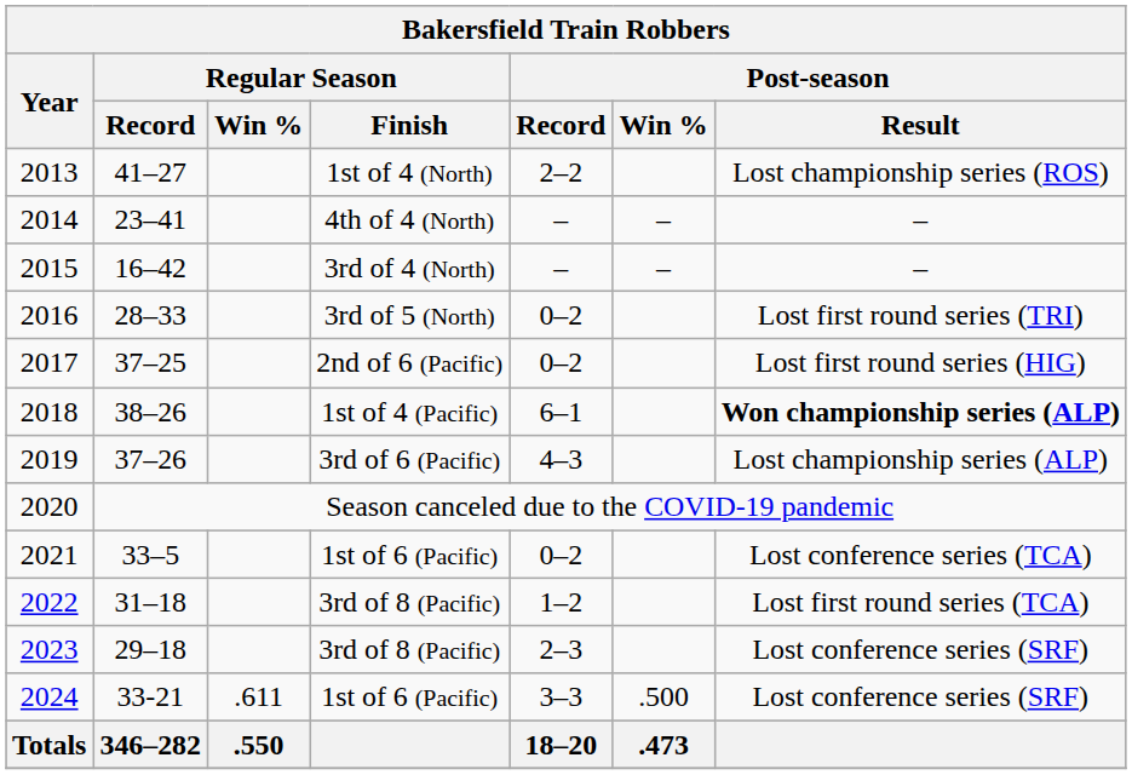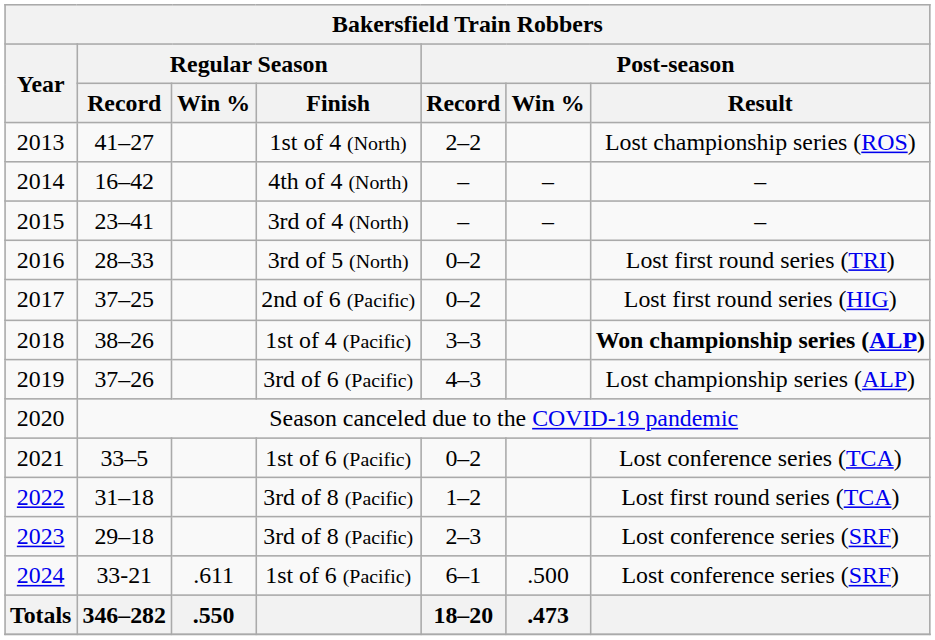 <table class="wikitable" style="margin: 1em auto; font-size: 95%; text-align:center;">
 <tr>
 <th colspan="9">Bakersfield Train Robbers</th>
 </tr>
 <tr>
 <th rowspan="2">Year</th>
 <th colspan="3">Regular Season</th>
 <th colspan="6">Post-season</th>
 </tr>
 <tr>
 <th>Record</th>
 <th>Win %</th>
 <th>Finish</th>
 <th>Record</th>
 <th>Win %</th>
 <th>Result</th>
 </tr>
 <tr>
 <td>2013</td>
 <td>41–27</td>
 <td></td>
 <td>1st of 4 <small>(North)</small></td>
 <td>2–2</td>
 <td></td>
 <td>Lost championship series (<a href='#'>ROS</a>)</td>
 </tr>
 <tr>
 <td>2014</td>
-<td>23–41</td>
+<td>16–42</td>
 <td></td>
 <td>4th of 4 <small>(North)</small></td>
 <td>–</td>
 <td>–</td>
 <td>–</td>
 </tr>
 <tr>
 <td>2015</td>
-<td>16–42</td>
+<td>23–41</td>
 <td></td>
 <td>3rd of 4 <small>(North)</small></td>
 <td>–</td>
 <td>–</td>
 <td>–</td>
 </tr>
 <tr>
 <td>2016</td>
 <td>28–33</td>
 <td></td>
 <td>3rd of 5 <small>(North)</small></td>
 <td>0–2</td>
 <td></td>
 <td>Lost first round series (<a href='#'>TRI</a>)</td>
 </tr>
 <tr>
 <td>2017</td>
 <td>37–25</td>
 <td></td>
 <td>2nd of 6 <small>(Pacific)</small></td>
 <td>0–2</td>
 <td></td>
 <td>Lost first round series (<a href='#'>HIG</a>)</td>
 </tr>
 <tr>
 <td>2018</td>
 <td>38–26</td>
 <td></td>
 <td>1st of 4 <small>(Pacific)</small></td>
-<td>6–1</td>
+<td>3–3</td>
 <td></td>
 <td><strong>Won championship series (<a href='#'>ALP</a>)</strong></td>
 </tr>
 <tr>
 <td>2019</td>
 <td>37–26</td>
 <td></td>
 <td>3rd of 6 <small>(Pacific)</small></td>
 <td>4–3</td>
 <td></td>
 <td>Lost championship series (<a href='#'>ALP</a>)</td>
 </tr>
 <tr>
 <td>2020</td>
 <td colspan="6">Season canceled due to the <a href='#'>COVID-19 pandemic</a></td>
 </tr>
 <tr>
 <td>2021</td>
 <td>33–5</td>
 <td></td>
 <td>1st of 6 <small>(Pacific)</small></td>
 <td>0–2</td>
 <td></td>
 <td>Lost conference series (<a href='#'>TCA</a>)</td>
 </tr>
 <tr>
 <td><a href='#'>2022</a></td>
 <td>31–18</td>
 <td></td>
 <td>3rd of 8 <small>(Pacific)</small></td>
 <td>1–2</td>
 <td></td>
 <td>Lost first round series (<a href='#'>TCA</a>)</td>
 </tr>
 <tr>
 <td><a href='#'>2023</a></td>
 <td>29–18</td>
 <td></td>
 <td>3rd of 8 <small>(Pacific)</small></td>
 <td>2–3</td>
 <td></td>
 <td>Lost conference series (<a href='#'>SRF</a>)</td>
 </tr>
 <tr>
 <td><a href='#'>2024</a></td>
 <td>33-21</td>
 <td>.611</td>
 <td>1st of 6 <small>(Pacific)</small></td>
-<td>3–3</td>
+<td>6–1</td>
 <td>.500</td>
 <td>Lost conference series (<a href='#'>SRF</a>)</td>
 </tr>
 <tr>
 <th>Totals</th>
 <th>346–282</th>
 <th>.550</th>
 <th></th>
 <th>18–20</th>
 <th>.473</th>
 <th></th>
 </tr>
 <tr>
 </tr>
 </table>
